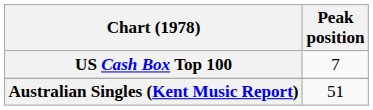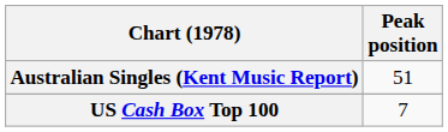 <table class="wikitable sortable plainrowheaders" style="text-align:center">
 <tr>
 <th>Chart (1978)</th>
 <th>Peak<br>position</th>
 </tr>
 <tr>
-<th scope="row">US <a href='#'><em>Cash Box</em></a> Top 100</th>
-<td align="center">7</td>
+<th scope="row">Australian Singles (<a href='#'>Kent Music Report</a>)</th>
+<td>51</td>
 </tr>
 <tr>
 </tr>
 <tr>
 </tr>
 <tr>
 </tr>
 <tr>
 </tr>
 <tr>
 </tr>
 <tr>
-<th scope="row">Australian Singles (<a href='#'>Kent Music Report</a>)</th>
-<td>51</td>
+<th scope="row">US <a href='#'><em>Cash Box</em></a> Top 100</th>
+<td align="center">7</td>
 </tr>
 </table>
